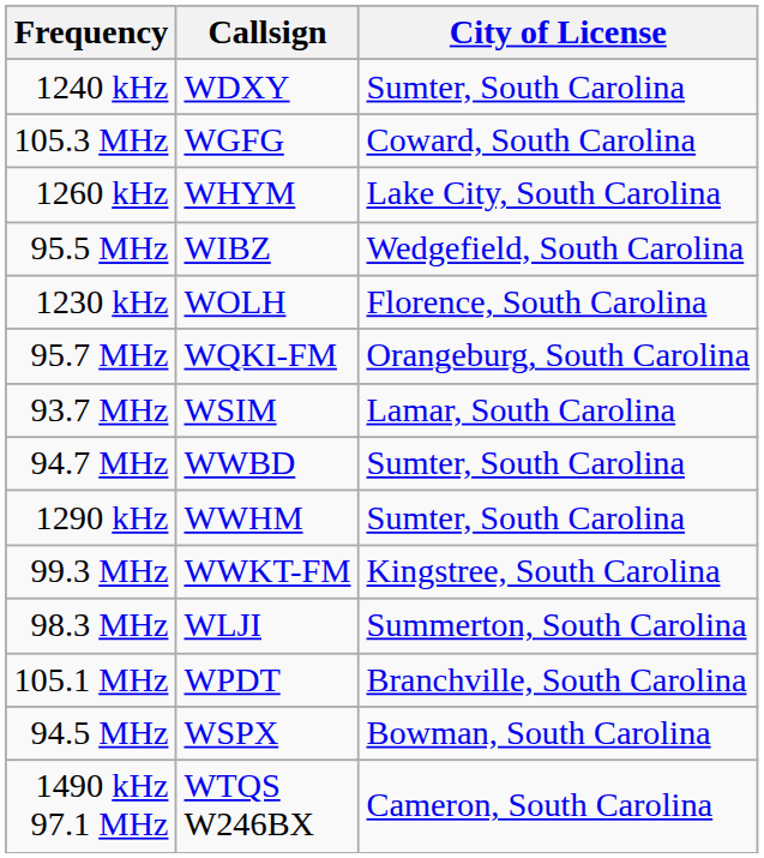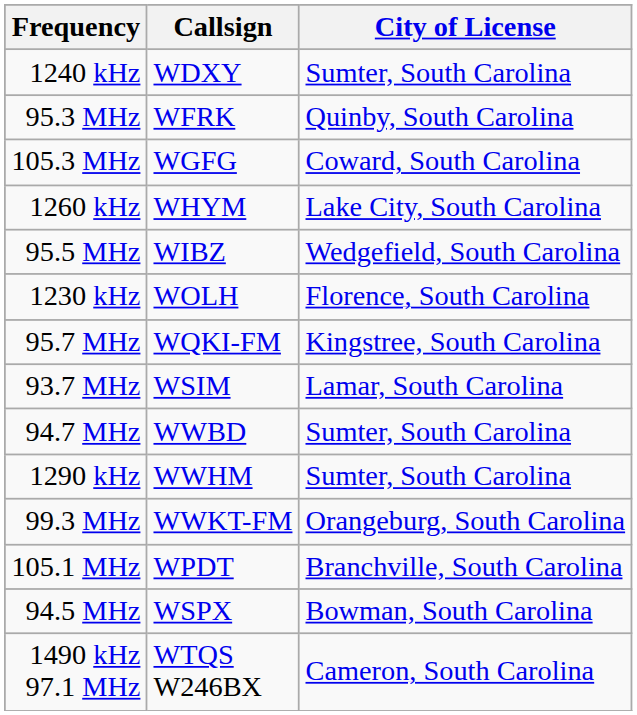 <table class="wikitable sortable">
 <tr>
 <th>Frequency</th>
 <th>Callsign</th>
 <th><a href='#'>City of License</a></th>
 </tr>
 <tr>
 <td align=right> 1240 <a href='#'>kHz</a></td>
 <td><a href='#'>WDXY</a></td>
 <td><a href='#'>Sumter, South Carolina</a></td>
+</tr>
+<tr>
+<td align=right> 95.3 <a href='#'>MHz</a></td>
+<td><a href='#'>WFRK</a></td>
+<td><a href='#'>Quinby, South Carolina</a></td>
 </tr>
 <tr>
 <td align=right> 105.3 <a href='#'>MHz</a></td>
 <td><a href='#'>WGFG</a></td>
 <td><a href='#'>Coward, South Carolina</a></td>
 </tr>
 <tr>
 <td align=right> 1260 <a href='#'>kHz</a></td>
 <td><a href='#'>WHYM</a></td>
 <td><a href='#'>Lake City, South Carolina</a></td>
 </tr>
 <tr>
 <td align=right> 95.5 <a href='#'>MHz</a></td>
 <td><a href='#'>WIBZ</a></td>
 <td><a href='#'>Wedgefield, South Carolina</a></td>
 </tr>
 <tr>
 <td align=right> 1230 <a href='#'>kHz</a></td>
 <td><a href='#'>WOLH</a></td>
 <td><a href='#'>Florence, South Carolina</a></td>
 </tr>
 <tr>
 <td align=right> 95.7 <a href='#'>MHz</a></td>
 <td><a href='#'>WQKI-FM</a></td>
-<td><a href='#'>Orangeburg, South Carolina</a></td>
+<td><a href='#'>Kingstree, South Carolina</a></td>
 </tr>
 <tr>
 <td align=right> 93.7 <a href='#'>MHz</a></td>
 <td><a href='#'>WSIM</a></td>
 <td><a href='#'>Lamar, South Carolina</a></td>
 </tr>
 <tr>
 <td align=right> 94.7 <a href='#'>MHz</a></td>
 <td><a href='#'>WWBD</a></td>
 <td><a href='#'>Sumter, South Carolina</a></td>
 </tr>
 <tr>
 <td align=right> 1290 <a href='#'>kHz</a></td>
 <td><a href='#'>WWHM</a></td>
 <td><a href='#'>Sumter, South Carolina</a></td>
 </tr>
 <tr>
 <td align=right> 99.3 <a href='#'>MHz</a></td>
 <td><a href='#'>WWKT-FM</a></td>
-<td><a href='#'>Kingstree, South Carolina</a></td>
-</tr>
-<tr>
-<td align=right> 98.3 <a href='#'>MHz</a></td>
-<td><a href='#'>WLJI</a></td>
-<td><a href='#'>Summerton, South Carolina</a></td>
+<td><a href='#'>Orangeburg, South Carolina</a></td>
 </tr>
 <tr>
 <td align=right> 105.1 <a href='#'>MHz</a></td>
 <td><a href='#'>WPDT</a></td>
 <td><a href='#'>Branchville, South Carolina</a></td>
 </tr>
 <tr>
 <td align=right> 94.5 <a href='#'>MHz</a></td>
 <td><a href='#'>WSPX</a></td>
 <td><a href='#'>Bowman, South Carolina</a></td>
 </tr>
 <tr>
 <td align=right> 1490 <a href='#'>kHz</a> <br>  97.1 <a href='#'>MHz</a></td>
 <td><a href='#'>WTQS</a> <br> W246BX</td>
 <td><a href='#'>Cameron, South Carolina</a></td>
 </tr>
 <tr>
 </tr>
 </table>
